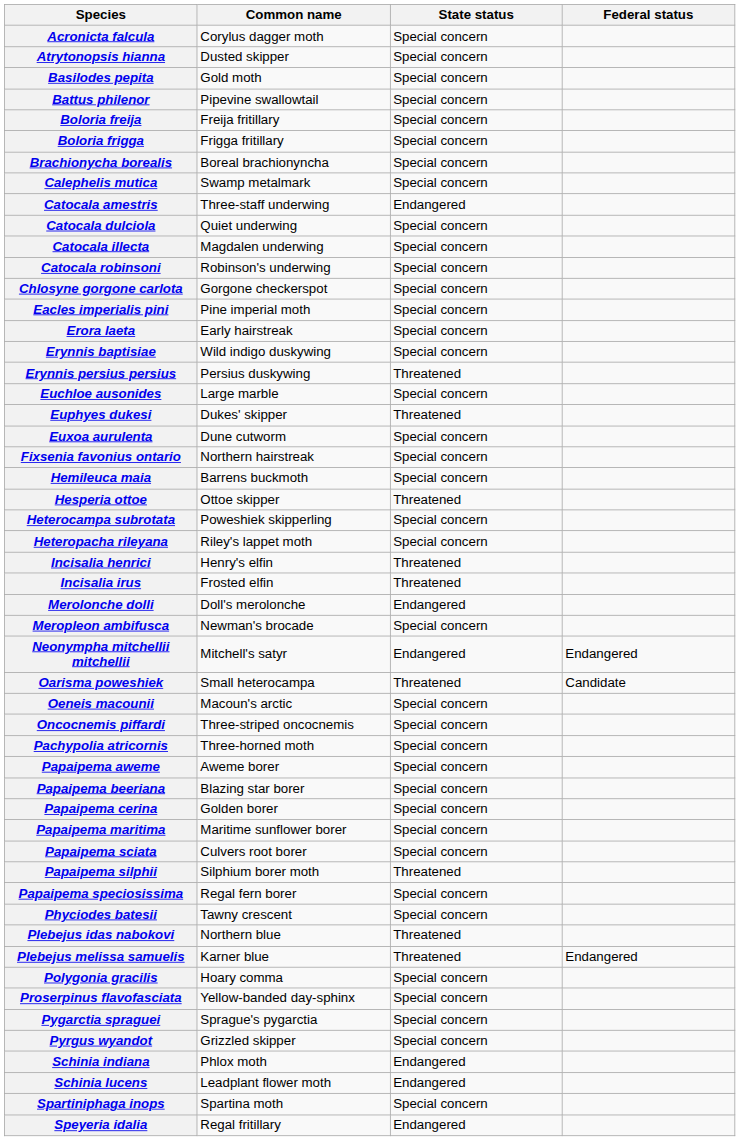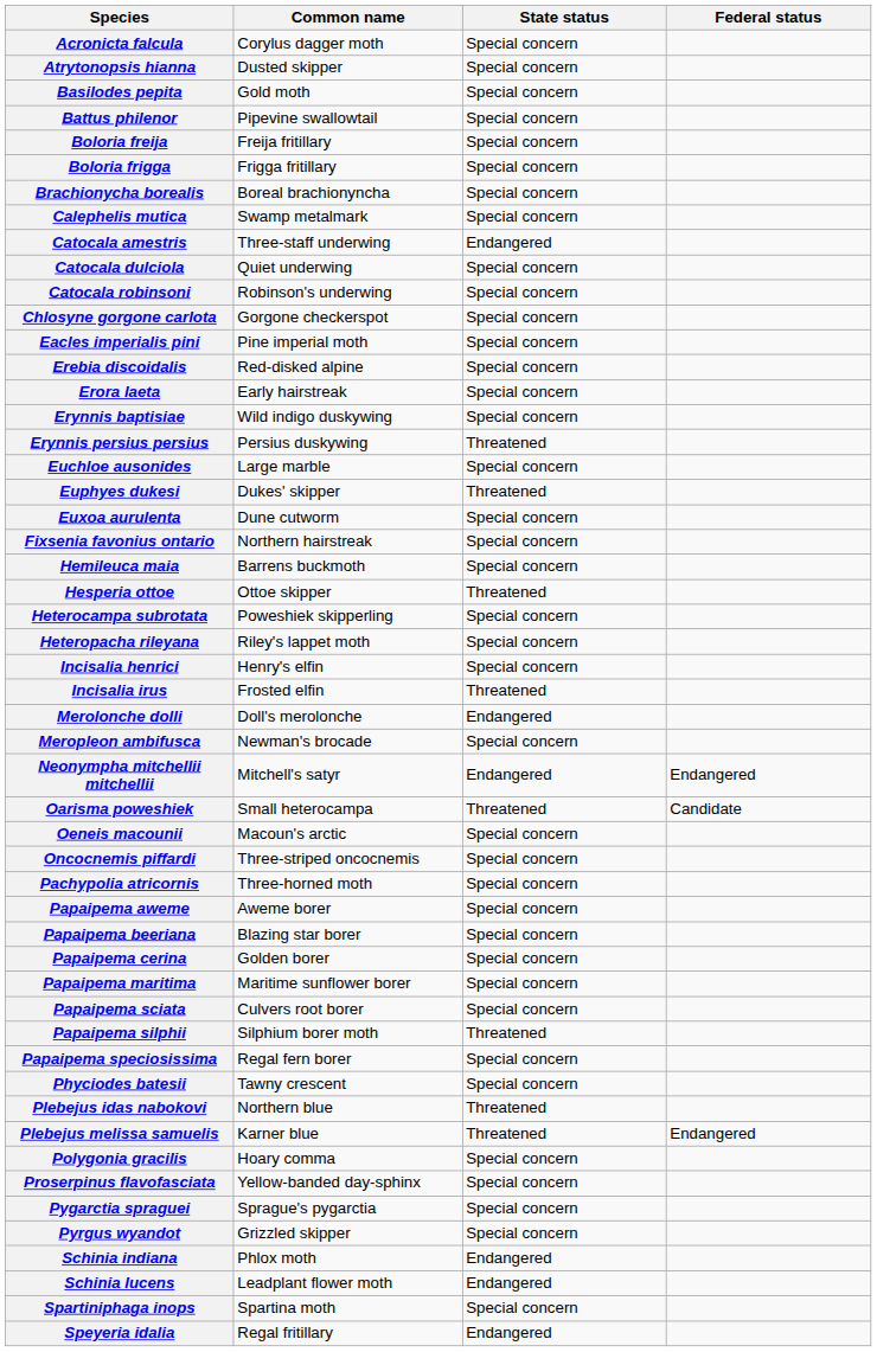 <table class="wikitable sortable plainrowheaders">
 <tr>
 <th scope="col" style="width:225px;">Species</th>
 <th scope="col" style="width:225px;">Common name</th>
 <th scope="col" style="width:200px;">State status</th>
 <th scope="col" style="width:200px;">Federal status</th>
 </tr>
 <tr>
 <th scope="row"><em><a href='#'>Acronicta falcula</a></em></th>
 <td>Corylus dagger moth</td>
 <td>Special concern</td>
 <td></td>
 </tr>
 <tr>
 <th scope="row"><em><a href='#'>Atrytonopsis hianna</a></em></th>
 <td>Dusted skipper</td>
 <td>Special concern</td>
 <td></td>
 </tr>
 <tr>
 <th scope="row"><em><a href='#'>Basilodes pepita</a></em></th>
 <td>Gold moth</td>
 <td>Special concern</td>
 <td></td>
 </tr>
 <tr>
 <th scope="row"><em><a href='#'>Battus philenor</a></em></th>
 <td>Pipevine swallowtail</td>
 <td>Special concern</td>
 <td></td>
 </tr>
 <tr>
 <th scope="row"><em><a href='#'>Boloria freija</a></em></th>
 <td>Freija fritillary</td>
 <td>Special concern</td>
 <td></td>
 </tr>
 <tr>
 <th scope="row"><em><a href='#'>Boloria frigga</a></em></th>
 <td>Frigga fritillary</td>
 <td>Special concern</td>
 <td></td>
 </tr>
 <tr>
 <th scope="row"><em><a href='#'>Brachionycha borealis</a></em></th>
 <td>Boreal brachionyncha</td>
 <td>Special concern</td>
 <td></td>
 </tr>
 <tr>
 <th scope="row"><em><a href='#'>Calephelis mutica</a></em></th>
 <td>Swamp metalmark</td>
 <td>Special concern</td>
 <td></td>
 </tr>
 <tr>
 <th scope="row"><em><a href='#'>Catocala amestris</a></em></th>
 <td>Three-staff underwing</td>
 <td>Endangered</td>
 <td></td>
 </tr>
 <tr>
 <th scope="row"><em><a href='#'>Catocala dulciola</a></em></th>
 <td>Quiet underwing</td>
 <td>Special concern</td>
 <td></td>
 </tr>
 <tr>
-<th scope="row"><em><a href='#'>Catocala illecta</a></em></th>
-<td>Magdalen underwing</td>
-<td>Special concern</td>
-<td></td>
-</tr>
-<tr>
 <th scope="row"><em><a href='#'>Catocala robinsoni</a></em></th>
 <td>Robinson's underwing</td>
 <td>Special concern</td>
 <td></td>
 </tr>
 <tr>
 <th scope="row"><em><a href='#'>Chlosyne gorgone carlota</a></em></th>
 <td>Gorgone checkerspot</td>
 <td>Special concern</td>
 <td></td>
 </tr>
 <tr>
 <th scope="row"><em><a href='#'>Eacles imperialis pini</a></em></th>
 <td>Pine imperial moth</td>
+<td>Special concern</td>
+<td></td>
+</tr>
+<tr>
+<th scope="row"><em><a href='#'>Erebia discoidalis</a></em></th>
+<td>Red-disked alpine</td>
 <td>Special concern</td>
 <td></td>
 </tr>
 <tr>
 <th scope="row"><em><a href='#'>Erora laeta</a></em></th>
 <td>Early hairstreak</td>
 <td>Special concern</td>
 <td></td>
 </tr>
 <tr>
 <th scope="row"><em><a href='#'>Erynnis baptisiae</a></em></th>
 <td>Wild indigo duskywing</td>
 <td>Special concern</td>
 <td></td>
 </tr>
 <tr>
 <th scope="row"><em><a href='#'>Erynnis persius persius</a></em></th>
 <td>Persius duskywing</td>
 <td>Threatened</td>
 <td></td>
 </tr>
 <tr>
 <th scope="row"><em><a href='#'>Euchloe ausonides</a></em></th>
 <td>Large marble</td>
 <td>Special concern</td>
 <td></td>
 </tr>
 <tr>
 <th scope="row"><em><a href='#'>Euphyes dukesi</a></em></th>
 <td>Dukes' skipper</td>
 <td>Threatened</td>
 <td></td>
 </tr>
 <tr>
 <th scope="row"><em><a href='#'>Euxoa aurulenta</a></em></th>
 <td>Dune cutworm</td>
 <td>Special concern</td>
 <td></td>
 </tr>
 <tr>
 <th scope="row"><em><a href='#'>Fixsenia favonius ontario</a></em></th>
 <td>Northern hairstreak</td>
 <td>Special concern</td>
 <td></td>
 </tr>
 <tr>
 <th scope="row"><em><a href='#'>Hemileuca maia</a></em></th>
 <td>Barrens buckmoth</td>
 <td>Special concern</td>
 <td></td>
 </tr>
 <tr>
 <th scope="row"><em><a href='#'>Hesperia ottoe</a></em></th>
 <td>Ottoe skipper</td>
 <td>Threatened</td>
 <td></td>
 </tr>
 <tr>
 <th scope="row"><em><a href='#'>Heterocampa subrotata</a></em></th>
 <td>Poweshiek skipperling</td>
 <td>Special concern</td>
 <td></td>
 </tr>
 <tr>
 <th scope="row"><em><a href='#'>Heteropacha rileyana</a></em></th>
 <td>Riley's lappet moth</td>
 <td>Special concern</td>
 <td></td>
 </tr>
 <tr>
 <th scope="row"><em><a href='#'>Incisalia henrici</a></em></th>
 <td>Henry's elfin</td>
-<td>Threatened</td>
+<td>Special concern</td>
 <td></td>
 </tr>
 <tr>
 <th scope="row"><em><a href='#'>Incisalia irus</a></em></th>
 <td>Frosted elfin</td>
 <td>Threatened</td>
 <td></td>
 </tr>
 <tr>
 <th scope="row"><em><a href='#'>Merolonche dolli</a></em></th>
 <td>Doll's merolonche</td>
 <td>Endangered</td>
 <td></td>
 </tr>
 <tr>
 <th scope="row"><em><a href='#'>Meropleon ambifusca</a></em></th>
 <td>Newman's brocade</td>
 <td>Special concern</td>
 <td></td>
 </tr>
 <tr>
 <th scope="row"><em><a href='#'>Neonympha mitchellii mitchellii</a></em></th>
 <td>Mitchell's satyr</td>
 <td>Endangered</td>
 <td>Endangered</td>
 </tr>
 <tr>
 <th scope="row"><em><a href='#'>Oarisma poweshiek</a></em></th>
 <td>Small heterocampa</td>
 <td>Threatened</td>
 <td>Candidate</td>
 </tr>
 <tr>
 <th scope="row"><em><a href='#'>Oeneis macounii</a></em></th>
 <td>Macoun's arctic</td>
 <td>Special concern</td>
 <td></td>
 </tr>
 <tr>
 <th scope="row"><em><a href='#'>Oncocnemis piffardi</a></em></th>
 <td>Three-striped oncocnemis</td>
 <td>Special concern</td>
 <td></td>
 </tr>
 <tr>
 <th scope="row"><em><a href='#'>Pachypolia atricornis</a></em></th>
 <td>Three-horned moth</td>
 <td>Special concern</td>
 <td></td>
 </tr>
 <tr>
 <th scope="row"><em><a href='#'>Papaipema aweme</a></em></th>
 <td>Aweme borer</td>
 <td>Special concern</td>
 <td></td>
 </tr>
 <tr>
 <th scope="row"><em><a href='#'>Papaipema beeriana</a></em></th>
 <td>Blazing star borer</td>
 <td>Special concern</td>
 <td></td>
 </tr>
 <tr>
 <th scope="row"><em><a href='#'>Papaipema cerina</a></em></th>
 <td>Golden borer</td>
 <td>Special concern</td>
 <td></td>
 </tr>
 <tr>
 <th scope="row"><em><a href='#'>Papaipema maritima</a></em></th>
 <td>Maritime sunflower borer</td>
 <td>Special concern</td>
 <td></td>
 </tr>
 <tr>
 <th scope="row"><em><a href='#'>Papaipema sciata</a></em></th>
 <td>Culvers root borer</td>
 <td>Special concern</td>
 <td></td>
 </tr>
 <tr>
 <th scope="row"><em><a href='#'>Papaipema silphii</a></em></th>
 <td>Silphium borer moth</td>
 <td>Threatened</td>
 <td></td>
 </tr>
 <tr>
 <th scope="row"><em><a href='#'>Papaipema speciosissima</a></em></th>
 <td>Regal fern borer</td>
 <td>Special concern</td>
 <td></td>
 </tr>
 <tr>
 <th scope="row"><em><a href='#'>Phyciodes batesii</a></em></th>
 <td>Tawny crescent</td>
 <td>Special concern</td>
 <td></td>
 </tr>
 <tr>
 <th scope="row"><em><a href='#'>Plebejus idas nabokovi</a></em></th>
 <td>Northern blue</td>
 <td>Threatened</td>
 <td></td>
 </tr>
 <tr>
 <th scope="row"><em><a href='#'>Plebejus melissa samuelis</a></em></th>
 <td>Karner blue</td>
 <td>Threatened</td>
 <td>Endangered</td>
 </tr>
 <tr>
 <th scope="row"><em><a href='#'>Polygonia gracilis</a></em></th>
 <td>Hoary comma</td>
 <td>Special concern</td>
 <td></td>
 </tr>
 <tr>
 <th scope="row"><em><a href='#'>Proserpinus flavofasciata</a></em></th>
 <td>Yellow-banded day-sphinx</td>
 <td>Special concern</td>
 <td></td>
 </tr>
 <tr>
 <th scope="row"><em><a href='#'>Pygarctia spraguei</a></em></th>
 <td>Sprague's pygarctia</td>
 <td>Special concern</td>
 <td></td>
 </tr>
 <tr>
 <th scope="row"><em><a href='#'>Pyrgus wyandot</a></em></th>
 <td>Grizzled skipper</td>
 <td>Special concern</td>
 <td></td>
 </tr>
 <tr>
 <th scope="row"><em><a href='#'>Schinia indiana</a></em></th>
 <td>Phlox moth</td>
 <td>Endangered</td>
 <td></td>
 </tr>
 <tr>
 <th scope="row"><em><a href='#'>Schinia lucens</a></em></th>
 <td>Leadplant flower moth</td>
 <td>Endangered</td>
 <td></td>
 </tr>
 <tr>
 <th scope="row"><em><a href='#'>Spartiniphaga inops</a></em></th>
 <td>Spartina moth</td>
 <td>Special concern</td>
 <td></td>
 </tr>
 <tr>
 <th scope="row"><em><a href='#'>Speyeria idalia</a></em></th>
 <td>Regal fritillary</td>
 <td>Endangered</td>
 <td></td>
 </tr>
 </table>
